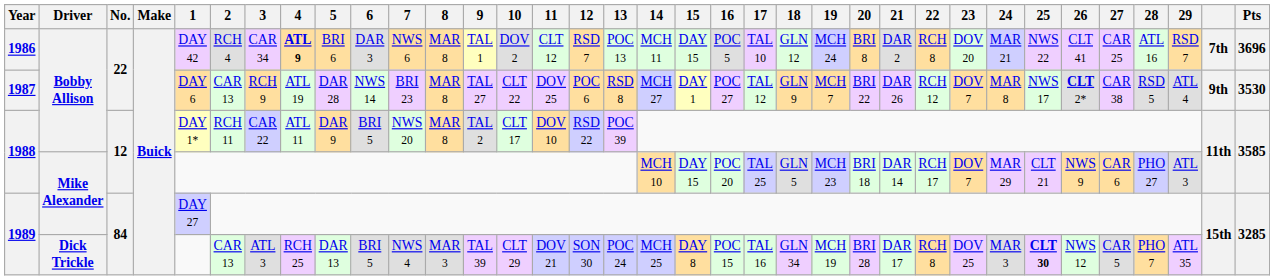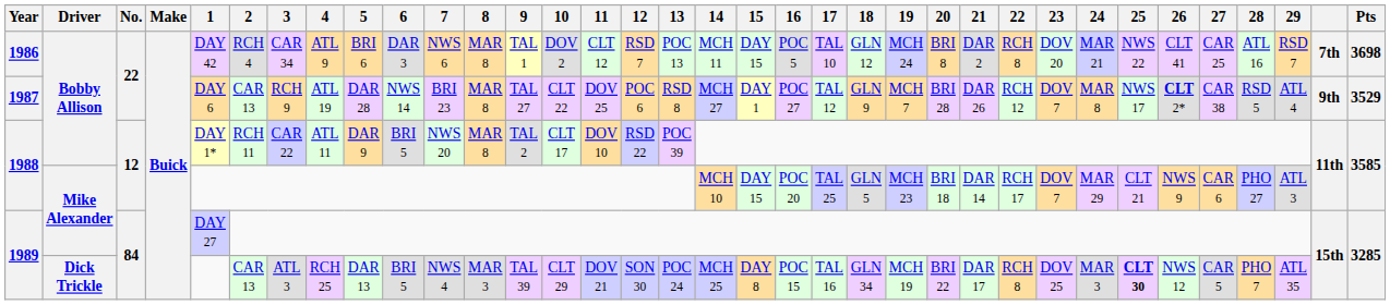 <table class="wikitable" style="text-align:center; font-size:75%">
 <tr>
 <th>Year</th>
 <th>Driver</th>
 <th>No.</th>
 <th>Make</th>
 <th>1</th>
 <th>2</th>
 <th>3</th>
 <th>4</th>
 <th>5</th>
 <th>6</th>
 <th>7</th>
 <th>8</th>
 <th>9</th>
 <th>10</th>
 <th>11</th>
 <th>12</th>
 <th>13</th>
 <th>14</th>
 <th>15</th>
 <th>16</th>
 <th>17</th>
 <th>18</th>
 <th>19</th>
 <th>20</th>
 <th>21</th>
 <th>22</th>
 <th>23</th>
 <th>24</th>
 <th>25</th>
 <th>26</th>
 <th>27</th>
 <th>28</th>
 <th>29</th>
 <th></th>
 <th>Pts</th>
 </tr>
 <tr>
 <th><a href='#'>1986</a></th>
 <th rowspan=3><a href='#'>Bobby Allison</a></th>
 <th rowspan=2>22</th>
 <th rowspan=6><a href='#'>Buick</a></th>
 <td style="background:#EFCFFF;"><a href='#'>DAY</a><br><small>42</small></td>
 <td style="background:#DFDFDF;"><a href='#'>RCH</a><br><small>4</small></td>
 <td style="background:#EFCFFF;"><a href='#'>CAR</a><br><small>34</small></td>
-<td style="background:#FFDF9F;"><strong><a href='#'>ATL</a><br><small>9</small></strong></td>
+<td style="background:#FFDF9F;"><a href='#'>ATL</a><br><small>9</small></td>
 <td style="background:#FFDF9F;"><a href='#'>BRI</a><br><small>6</small></td>
 <td style="background:#DFDFDF;"><a href='#'>DAR</a><br><small>3</small></td>
 <td style="background:#FFDF9F;"><a href='#'>NWS</a><br><small>6</small></td>
 <td style="background:#FFDF9F;"><a href='#'>MAR</a><br><small>8</small></td>
 <td style="background:#FFFFBF;"><a href='#'>TAL</a><br><small>1</small></td>
 <td style="background:#DFDFDF;"><a href='#'>DOV</a><br><small>2</small></td>
 <td style="background:#DFFFDF;"><a href='#'>CLT</a><br><small>12</small></td>
 <td style="background:#FFDF9F;"><a href='#'>RSD</a><br><small>7</small></td>
 <td style="background:#DFFFDF;"><a href='#'>POC</a><br><small>13</small></td>
 <td style="background:#DFFFDF;"><a href='#'>MCH</a><br><small>11</small></td>
 <td style="background:#DFFFDF;"><a href='#'>DAY</a><br><small>15</small></td>
 <td style="background:#DFDFDF;"><a href='#'>POC</a><br><small>5</small></td>
 <td style="background:#EFCFFF;"><a href='#'>TAL</a><br><small>10</small></td>
 <td style="background:#DFFFDF;"><a href='#'>GLN</a><br><small>12</small></td>
 <td style="background:#CFCFFF;"><a href='#'>MCH</a><br><small>24</small></td>
 <td style="background:#FFDF9F;"><a href='#'>BRI</a><br><small>8</small></td>
 <td style="background:#DFDFDF;"><a href='#'>DAR</a><br><small>2</small></td>
 <td style="background:#FFDF9F;"><a href='#'>RCH</a><br><small>8</small></td>
 <td style="background:#DFFFDF;"><a href='#'>DOV</a><br><small>20</small></td>
 <td style="background:#CFCFFF;"><a href='#'>MAR</a><br><small>21</small></td>
 <td style="background:#EFCFFF;"><a href='#'>NWS</a><br><small>22</small></td>
 <td style="background:#EFCFFF;"><a href='#'>CLT</a><br><small>41</small></td>
 <td style="background:#EFCFFF;"><a href='#'>CAR</a><br><small>25</small></td>
 <td style="background:#DFFFDF;"><a href='#'>ATL</a><br><small>16</small></td>
 <td style="background:#FFDF9F;"><a href='#'>RSD</a><br><small>7</small></td>
 <th>7th</th>
-<th>3696</th>
+<th>3698</th>
 </tr>
 <tr>
 <th><a href='#'>1987</a></th>
 <td style="background:#FFDF9F;"><a href='#'>DAY</a><br><small>6</small></td>
 <td style="background:#DFFFDF;"><a href='#'>CAR</a><br><small>13</small></td>
 <td style="background:#FFDF9F;"><a href='#'>RCH</a><br><small>9</small></td>
 <td style="background:#DFFFDF;"><a href='#'>ATL</a><br><small>19</small></td>
 <td style="background:#EFCFFF;"><a href='#'>DAR</a><br><small>28</small></td>
 <td style="background:#DFFFDF;"><a href='#'>NWS</a><br><small>14</small></td>
 <td style="background:#EFCFFF;"><a href='#'>BRI</a><br><small>23</small></td>
 <td style="background:#FFDF9F;"><a href='#'>MAR</a><br><small>8</small></td>
 <td style="background:#EFCFFF;"><a href='#'>TAL</a><br><small>27</small></td>
 <td style="background:#EFCFFF;"><a href='#'>CLT</a><br><small>22</small></td>
 <td style="background:#EFCFFF;"><a href='#'>DOV</a><br><small>25</small></td>
 <td style="background:#FFDF9F;"><a href='#'>POC</a><br><small>6</small></td>
 <td style="background:#FFDF9F;"><a href='#'>RSD</a><br><small>8</small></td>
 <td style="background:#CFCFFF;"><a href='#'>MCH</a><br><small>27</small></td>
 <td style="background:#FFFFBF;"><a href='#'>DAY</a><br><small>1</small></td>
 <td style="background:#EFCFFF;"><a href='#'>POC</a><br><small>27</small></td>
 <td style="background:#DFFFDF;"><a href='#'>TAL</a><br><small>12</small></td>
 <td style="background:#FFDF9F;"><a href='#'>GLN</a><br><small>9</small></td>
 <td style="background:#FFDF9F;"><a href='#'>MCH</a><br><small>7</small></td>
-<td style="background:#EFCFFF;"><a href='#'>BRI</a><br><small>22</small></td>
+<td style="background:#EFCFFF;"><a href='#'>BRI</a><br><small>28</small></td>
 <td style="background:#EFCFFF;"><a href='#'>DAR</a><br><small>26</small></td>
 <td style="background:#DFFFDF;"><a href='#'>RCH</a><br><small>12</small></td>
 <td style="background:#FFDF9F;"><a href='#'>DOV</a><br><small>7</small></td>
 <td style="background:#FFDF9F;"><a href='#'>MAR</a><br><small>8</small></td>
 <td style="background:#DFFFDF;"><a href='#'>NWS</a><br><small>17</small></td>
 <td style="background:#DFDFDF;"><strong><a href='#'>CLT</a></strong><br><small>2*</small></td>
 <td style="background:#EFCFFF;"><a href='#'>CAR</a><br><small>38</small></td>
 <td style="background:#DFDFDF;"><a href='#'>RSD</a><br><small>5</small></td>
 <td style="background:#DFDFDF;"><a href='#'>ATL</a><br><small>4</small></td>
 <th>9th</th>
-<th>3530</th>
+<th>3529</th>
 </tr>
 <tr>
 <th rowspan=2><a href='#'>1988</a></th>
 <th rowspan=2>12</th>
 <td style="background:#FFFFBF;"><a href='#'>DAY</a><br><small>1*</small></td>
 <td style="background:#DFFFDF;"><a href='#'>RCH</a><br><small>11</small></td>
 <td style="background:#CFCFFF;"><a href='#'>CAR</a><br><small>22</small></td>
 <td style="background:#DFFFDF;"><a href='#'>ATL</a><br><small>11</small></td>
 <td style="background:#FFDF9F;"><a href='#'>DAR</a><br><small>9</small></td>
 <td style="background:#DFDFDF;"><a href='#'>BRI</a><br><small>5</small></td>
 <td style="background:#DFFFDF;"><a href='#'>NWS</a><br><small>20</small></td>
 <td style="background:#FFDF9F;"><a href='#'>MAR</a><br><small>8</small></td>
 <td style="background:#DFDFDF;"><a href='#'>TAL</a><br><small>2</small></td>
 <td style="background:#DFFFDF;"><a href='#'>CLT</a><br><small>17</small></td>
 <td style="background:#FFDF9F;"><a href='#'>DOV</a><br><small>10</small></td>
 <td style="background:#CFCFFF;"><a href='#'>RSD</a><br><small>22</small></td>
 <td style="background:#EFCFFF;"><a href='#'>POC</a><br><small>39</small></td>
 <td colspan=16></td>
 <th rowspan=2>11th</th>
 <th rowspan=2>3585</th>
 </tr>
 <tr>
 <th rowspan=2><a href='#'>Mike Alexander</a></th>
 <td colspan=13></td>
 <td style="background:#FFDF9F;"><a href='#'>MCH</a><br><small>10</small></td>
 <td style="background:#DFFFDF;"><a href='#'>DAY</a><br><small>15</small></td>
 <td style="background:#DFFFDF;"><a href='#'>POC</a><br><small>20</small></td>
 <td style="background:#CFCFFF;"><a href='#'>TAL</a><br><small>25</small></td>
 <td style="background:#DFDFDF;"><a href='#'>GLN</a><br><small>5</small></td>
 <td style="background:#CFCFFF;"><a href='#'>MCH</a><br><small>23</small></td>
 <td style="background:#DFFFDF;"><a href='#'>BRI</a><br><small>18</small></td>
 <td style="background:#DFFFDF;"><a href='#'>DAR</a><br><small>14</small></td>
 <td style="background:#DFFFDF;"><a href='#'>RCH</a><br><small>17</small></td>
 <td style="background:#FFDF9F;"><a href='#'>DOV</a><br><small>7</small></td>
 <td style="background:#EFCFFF;"><a href='#'>MAR</a><br><small>29</small></td>
 <td style="background:#EFCFFF;"><a href='#'>CLT</a><br><small>21</small></td>
 <td style="background:#FFDF9F;"><a href='#'>NWS</a><br><small>9</small></td>
 <td style="background:#FFDF9F;"><a href='#'>CAR</a><br><small>6</small></td>
 <td style="background:#CFCFFF;"><a href='#'>PHO</a><br><small>27</small></td>
 <td style="background:#DFDFDF;"><a href='#'>ATL</a><br><small>3</small></td>
 </tr>
 <tr>
 <th rowspan=2><a href='#'>1989</a></th>
 <th rowspan=2>84</th>
 <td style="background:#CFCFFF;"><a href='#'>DAY</a><br><small>27</small></td>
 <td colspan=28></td>
 <th rowspan=2>15th</th>
 <th rowspan=2>3285</th>
 </tr>
 <tr>
 <th><a href='#'>Dick Trickle</a></th>
 <td></td>
 <td style="background:#DFFFDF;"><a href='#'>CAR</a><br><small>13</small></td>
 <td style="background:#DFDFDF;"><a href='#'>ATL</a><br><small>3</small></td>
 <td style="background:#EFCFFF;"><a href='#'>RCH</a><br><small>25</small></td>
 <td style="background:#DFFFDF;"><a href='#'>DAR</a><br><small>13</small></td>
 <td style="background:#DFDFDF;"><a href='#'>BRI</a><br><small>5</small></td>
 <td style="background:#DFDFDF;"><a href='#'>NWS</a><br><small>4</small></td>
 <td style="background:#DFDFDF;"><a href='#'>MAR</a><br><small>3</small></td>
 <td style="background:#EFCFFF;"><a href='#'>TAL</a><br><small>39</small></td>
 <td style="background:#EFCFFF;"><a href='#'>CLT</a><br><small>29</small></td>
 <td style="background:#CFCFFF;"><a href='#'>DOV</a><br><small>21</small></td>
 <td style="background:#CFCFFF;"><a href='#'>SON</a><br><small>30</small></td>
 <td style="background:#CFCFFF;"><a href='#'>POC</a><br><small>24</small></td>
 <td style="background:#CFCFFF;"><a href='#'>MCH</a><br><small>25</small></td>
 <td style="background:#FFDF9F;"><a href='#'>DAY</a><br><small>8</small></td>
 <td style="background:#DFFFDF;"><a href='#'>POC</a><br><small>15</small></td>
 <td style="background:#DFFFDF;"><a href='#'>TAL</a><br><small>16</small></td>
 <td style="background:#EFCFFF;"><a href='#'>GLN</a><br><small>34</small></td>
 <td style="background:#DFFFDF;"><a href='#'>MCH</a><br><small>19</small></td>
-<td style="background:#EFCFFF;"><a href='#'>BRI</a><br><small>28</small></td>
+<td style="background:#EFCFFF;"><a href='#'>BRI</a><br><small>22</small></td>
 <td style="background:#DFFFDF;"><a href='#'>DAR</a><br><small>17</small></td>
 <td style="background:#FFDF9F;"><a href='#'>RCH</a><br><small>8</small></td>
 <td style="background:#EFCFFF;"><a href='#'>DOV</a><br><small>25</small></td>
 <td style="background:#DFDFDF;"><a href='#'>MAR</a><br><small>3</small></td>
 <td style="background:#EFCFFF;"><strong><a href='#'>CLT</a><br><small>30</small></strong></td>
 <td style="background:#DFFFDF;"><a href='#'>NWS</a><br><small>12</small></td>
 <td style="background:#DFDFDF;"><a href='#'>CAR</a><br><small>5</small></td>
 <td style="background:#FFDF9F;"><a href='#'>PHO</a><br><small>7</small></td>
 <td style="background:#EFCFFF;"><a href='#'>ATL</a><br><small>35</small></td>
 </tr>
 </table>
